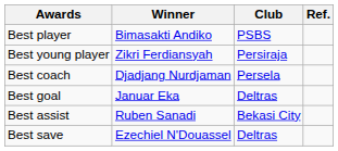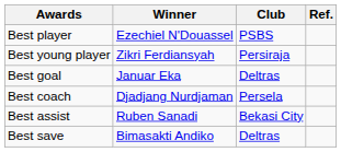 <table class="wikitable">
 <tr>
 <th>Awards</th>
 <th>Winner</th>
 <th>Club</th>
 <th>Ref.</th>
 </tr>
 <tr>
 <td>Best player</td>
-<td> <a href='#'>Bimasakti Andiko</a></td>
+<td> <a href='#'>Ezechiel N'Douassel</a></td>
 <td><a href='#'>PSBS</a></td>
 <td></td>
 </tr>
 <tr>
 <td>Best young player</td>
 <td> <a href='#'>Zikri Ferdiansyah</a></td>
 <td><a href='#'>Persiraja</a></td>
 <td></td>
 </tr>
 <tr>
+<td>Best goal</td>
+<td> <a href='#'>Januar Eka</a></td>
+<td><a href='#'>Deltras</a></td>
+<td></td>
+</tr>
+<tr>
 <td>Best coach</td>
 <td> <a href='#'>Djadjang Nurdjaman</a></td>
 <td><a href='#'>Persela</a></td>
-<td></td>
-</tr>
-<tr>
-<td>Best goal</td>
-<td> <a href='#'>Januar Eka</a></td>
-<td><a href='#'>Deltras</a></td>
 <td></td>
 </tr>
 <tr>
 <td>Best assist</td>
 <td> <a href='#'>Ruben Sanadi</a></td>
 <td><a href='#'>Bekasi City</a></td>
 <td></td>
 </tr>
 <tr>
 <td>Best save</td>
-<td> <a href='#'>Ezechiel N'Douassel</a></td>
+<td> <a href='#'>Bimasakti Andiko</a></td>
 <td><a href='#'>Deltras</a></td>
 <td></td>
 </tr>
 </table>
